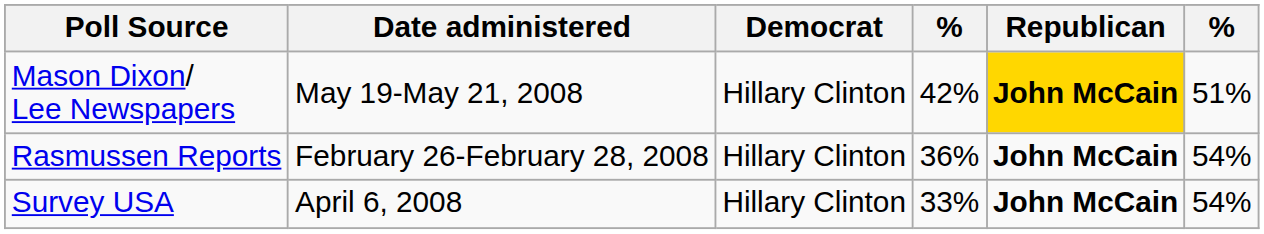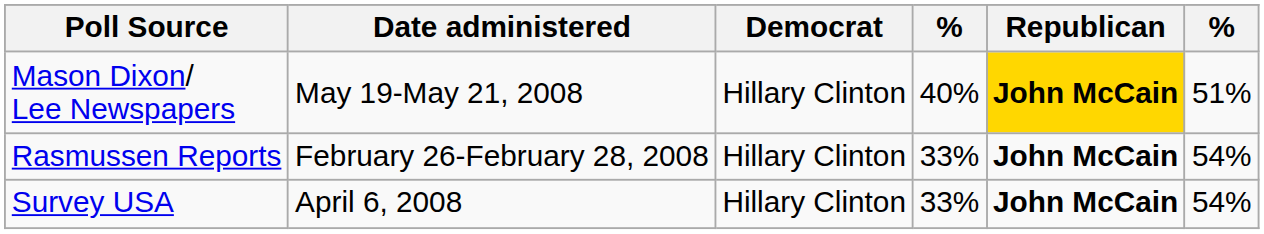 <table class="wikitable">
 <tr valign=bottom>
 <th>Poll Source</th>
 <th>Date administered</th>
 <th>Democrat</th>
 <th>%</th>
 <th>Republican</th>
 <th>%</th>
 </tr>
 <tr>
 <td><a href='#'>Mason Dixon</a>/<a href='#'><br>Lee Newspapers</a></td>
 <td>May 19-May 21, 2008</td>
 <td>Hillary Clinton</td>
-<td>42%</td>
+<td>40%</td>
 <td style="background: gold;"><strong>John McCain</strong></td>
 <td>51%</td>
 </tr>
 <tr>
 <td><a href='#'>Rasmussen Reports</a></td>
 <td>February 26-February 28, 2008</td>
 <td>Hillary Clinton</td>
-<td>36%</td>
+<td>33%</td>
 <td><strong>John McCain</strong></td>
 <td>54%</td>
 </tr>
 <tr>
 <td><a href='#'>Survey USA</a></td>
 <td>April 6, 2008</td>
 <td>Hillary Clinton</td>
 <td>33%</td>
 <td><strong>John McCain</strong></td>
 <td>54%</td>
 </tr>
 </table>
